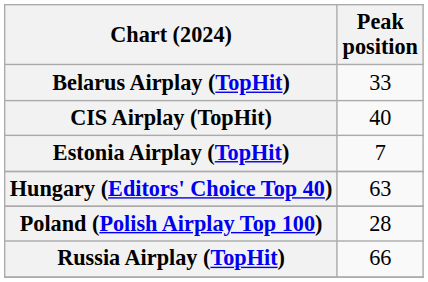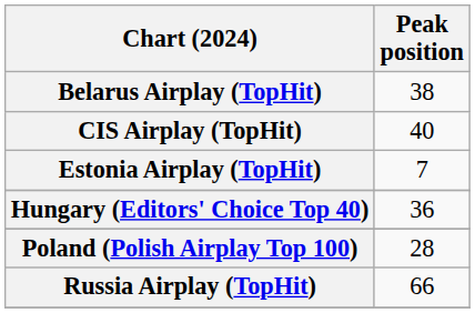 <table class="wikitable sortable plainrowheaders" style="text-align:center">
 <tr>
 <th scope="col">Chart (2024)</th>
 <th scope="col">Peak<br>position</th>
 </tr>
 <tr>
 <th scope="row">Belarus Airplay (<a href='#'>TopHit</a>)</th>
-<td>33</td>
+<td>38</td>
 </tr>
 <tr>
 <th scope="row">CIS Airplay (TopHit)</th>
 <td>40</td>
 </tr>
 <tr>
 <th scope="row">Estonia Airplay (<a href='#'>TopHit</a>)</th>
 <td>7</td>
 </tr>
 <tr>
 </tr>
 <tr>
 <th scope="row">Hungary (<a href='#'>Editors' Choice Top 40</a>)</th>
-<td>63</td>
+<td>36</td>
 </tr>
 <tr>
 </tr>
 <tr>
 <th scope="row">Poland (<a href='#'>Polish Airplay Top 100</a>)</th>
 <td>28</td>
 </tr>
 <tr>
 <th scope="row">Russia Airplay (<a href='#'>TopHit</a>)</th>
 <td>66</td>
 </tr>
 <tr>
 </tr>
 </table>
